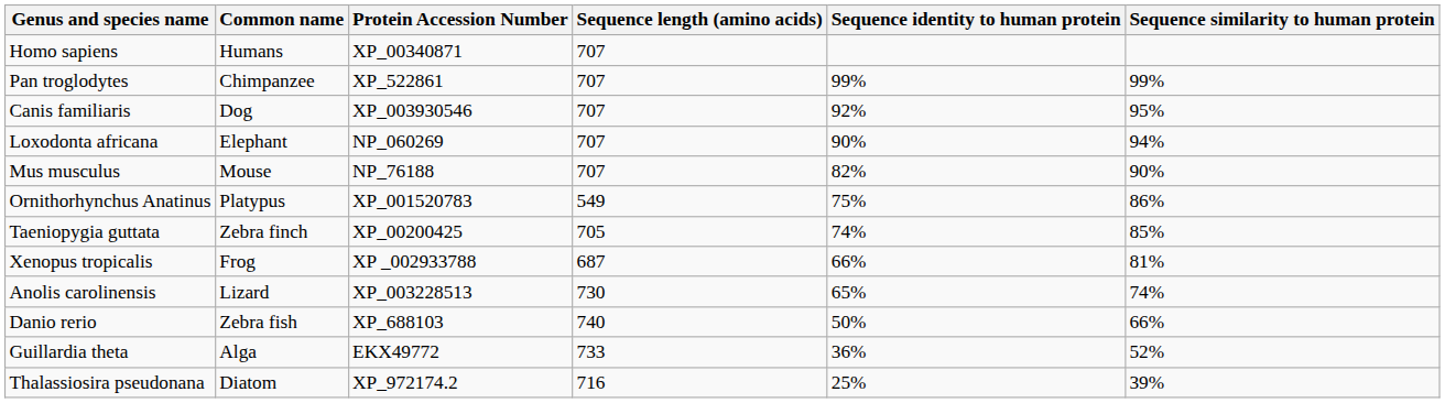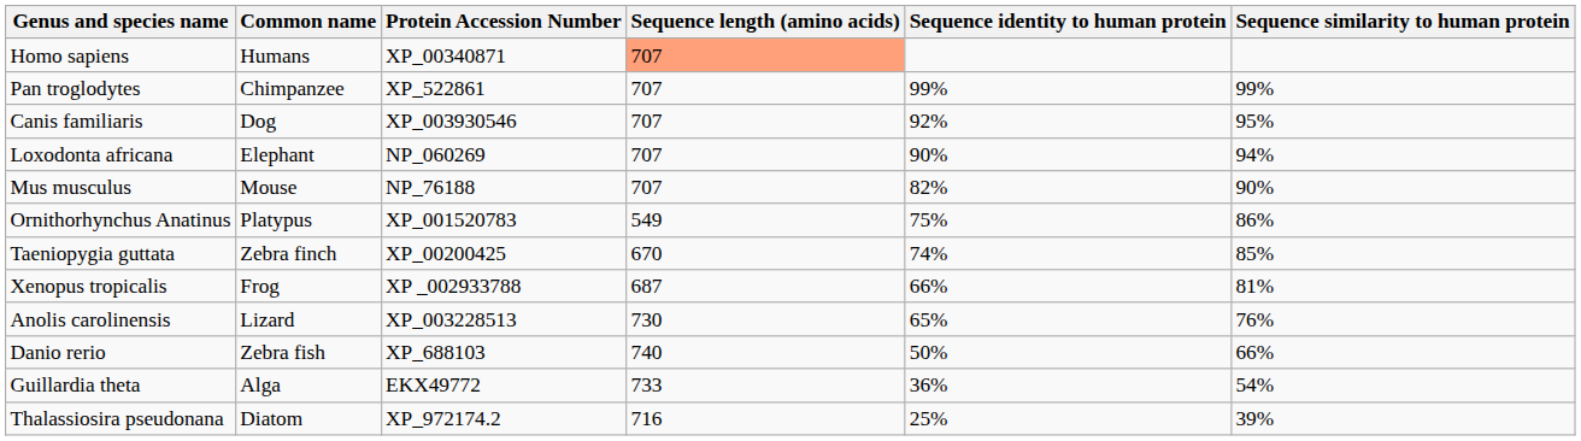 <table class="wikitable">
 <tr>
 <th>Genus and species name</th>
 <th>Common name</th>
 <th>Protein Accession Number</th>
 <th>Sequence length (amino acids)</th>
 <th>Sequence identity to human protein</th>
 <th>Sequence similarity to human protein</th>
 </tr>
 <tr>
 <td>Homo sapiens</td>
 <td>Humans</td>
 <td>XP_00340871</td>
-<td>707</td>
+<td style="background: lightsalmon;">707</td>
 <td></td>
 <td></td>
 </tr>
 <tr>
 <td>Pan troglodytes</td>
 <td>Chimpanzee</td>
 <td>XP_522861</td>
 <td>707</td>
 <td>99%</td>
 <td>99%</td>
 </tr>
 <tr>
 <td>Canis familiaris</td>
 <td>Dog</td>
 <td>XP_003930546</td>
 <td>707</td>
 <td>92%</td>
 <td>95%</td>
 </tr>
 <tr>
 <td>Loxodonta africana</td>
 <td>Elephant</td>
 <td>NP_060269</td>
 <td>707</td>
 <td>90%</td>
 <td>94%</td>
 </tr>
 <tr>
 <td>Mus musculus</td>
 <td>Mouse</td>
 <td>NP_76188</td>
 <td>707</td>
 <td>82%</td>
 <td>90%</td>
 </tr>
 <tr>
 <td>Ornithorhynchus Anatinus</td>
 <td>Platypus</td>
 <td>XP_001520783</td>
 <td>549</td>
 <td>75%</td>
 <td>86%</td>
 </tr>
 <tr>
 <td>Taeniopygia guttata</td>
 <td>Zebra finch</td>
 <td>XP_00200425</td>
-<td>705</td>
+<td>670</td>
 <td>74%</td>
 <td>85%</td>
 </tr>
 <tr>
 <td>Xenopus tropicalis</td>
 <td>Frog</td>
 <td>XP _002933788</td>
 <td>687</td>
 <td>66%</td>
 <td>81%</td>
 </tr>
 <tr>
 <td>Anolis carolinensis</td>
 <td>Lizard</td>
 <td>XP_003228513</td>
 <td>730</td>
 <td>65%</td>
-<td>74%</td>
+<td>76%</td>
 </tr>
 <tr>
 <td>Danio rerio</td>
 <td>Zebra fish</td>
 <td>XP_688103</td>
 <td>740</td>
 <td>50%</td>
 <td>66%</td>
 </tr>
 <tr>
 <td>Guillardia theta</td>
 <td>Alga</td>
 <td>EKX49772</td>
 <td>733</td>
 <td>36%</td>
-<td>52%</td>
+<td>54%</td>
 </tr>
 <tr>
 <td>Thalassiosira pseudonana</td>
 <td>Diatom</td>
 <td>XP_972174.2</td>
 <td>716</td>
 <td>25%</td>
 <td>39%</td>
 </tr>
 </table>
